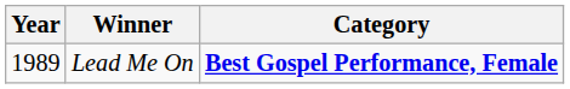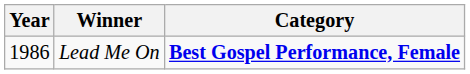 <table class="wikitable">
 <tr>
 <th align="left">Year</th>
 <th align="left">Winner</th>
 <th align="left">Category</th>
 </tr>
 <tr>
-<td align="left">1989</td>
+<td align="left">1986</td>
 <td align="left"><em>Lead Me On</em></td>
 <td align="left"><strong><a href='#'>Best Gospel Performance, Female</a></strong></td>
 </tr>
 </table>
